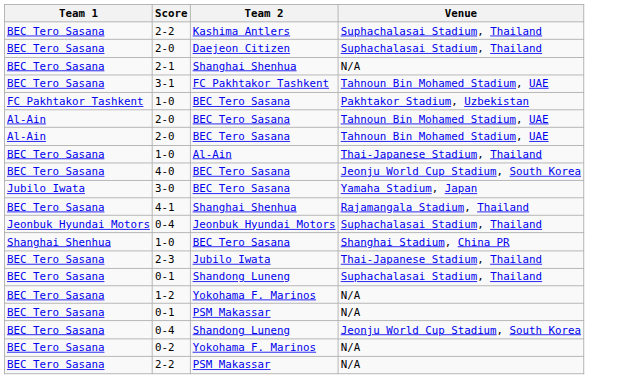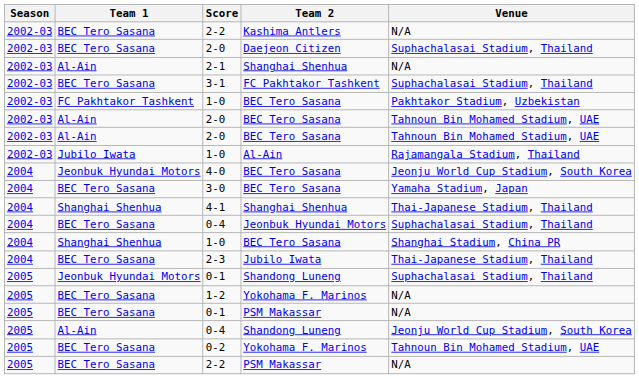 <table class="wikitable">
 <tr>
+<th>Season</th>
 <th>Team 1</th>
 <th>Score</th>
 <th>Team 2</th>
 <th>Venue</th>
 </tr>
 <tr style="">
+<td><a href='#'>2002-03</a></td>
 <td> <a href='#'>BEC Tero Sasana</a></td>
 <td><div> 2-2</div></td>
 <td> <a href='#'>Kashima Antlers</a></td>
-<td><a href='#'>Suphachalasai Stadium</a>, <a href='#'>Thailand</a></td>
+<td>N/A</td>
 </tr>
 <tr>
+<td><a href='#'>2002-03</a></td>
 <td> <a href='#'>BEC Tero Sasana</a></td>
 <td><div> 2-0</div></td>
 <td> <a href='#'>Daejeon Citizen</a></td>
 <td><a href='#'>Suphachalasai Stadium</a>, <a href='#'>Thailand</a></td>
 </tr>
 <tr>
-<td> <a href='#'>BEC Tero Sasana</a></td>
+<td><a href='#'>2002-03</a></td>
+<td> <a href='#'>Al-Ain</a></td>
 <td><div> 2-1</div></td>
 <td> <a href='#'>Shanghai Shenhua</a></td>
 <td>N/A</td>
 </tr>
 <tr>
+<td><a href='#'>2002-03</a></td>
 <td> <a href='#'>BEC Tero Sasana</a></td>
 <td><div> 3-1</div></td>
 <td> <a href='#'>FC Pakhtakor Tashkent</a></td>
-<td><a href='#'>Tahnoun Bin Mohamed Stadium</a>, <a href='#'>UAE</a></td>
+<td><a href='#'>Suphachalasai Stadium</a>, <a href='#'>Thailand</a></td>
 </tr>
 <tr>
+<td><a href='#'>2002-03</a></td>
 <td> <a href='#'>FC Pakhtakor Tashkent</a></td>
 <td><div> 1-0</div></td>
 <td> <a href='#'>BEC Tero Sasana</a></td>
 <td><a href='#'>Pakhtakor Stadium</a>, <a href='#'>Uzbekistan</a></td>
 </tr>
 <tr>
+<td><a href='#'>2002-03</a></td>
 <td> <a href='#'>Al-Ain</a></td>
 <td><div> 2-0</div></td>
 <td> <a href='#'>BEC Tero Sasana</a></td>
 <td><a href='#'>Tahnoun Bin Mohamed Stadium</a>, <a href='#'>UAE</a></td>
 </tr>
 <tr>
+<td><a href='#'>2002-03</a></td>
 <td> <a href='#'>Al-Ain</a></td>
 <td><div> 2-0</div></td>
 <td> <a href='#'>BEC Tero Sasana</a></td>
 <td><a href='#'>Tahnoun Bin Mohamed Stadium</a>, <a href='#'>UAE</a></td>
 </tr>
 <tr>
-<td> <a href='#'>BEC Tero Sasana</a></td>
+<td><a href='#'>2002-03</a></td>
+<td> <a href='#'>Jubilo Iwata</a></td>
 <td><div> 1-0</div></td>
 <td> <a href='#'>Al-Ain</a></td>
-<td><a href='#'>Thai-Japanese Stadium</a>, <a href='#'>Thailand</a></td>
+<td><a href='#'>Rajamangala Stadium</a>, <a href='#'>Thailand</a></td>
 </tr>
 <tr>
-<td> <a href='#'>BEC Tero Sasana</a></td>
+<td><a href='#'>2004</a></td>
+<td> <a href='#'>Jeonbuk Hyundai Motors</a></td>
 <td><div> 4-0</div></td>
 <td> <a href='#'>BEC Tero Sasana</a></td>
 <td><a href='#'>Jeonju World Cup Stadium</a>, <a href='#'>South Korea</a></td>
 </tr>
 <tr>
-<td> <a href='#'>Jubilo Iwata</a></td>
+<td><a href='#'>2004</a></td>
+<td> <a href='#'>BEC Tero Sasana</a></td>
 <td><div> 3-0</div></td>
 <td> <a href='#'>BEC Tero Sasana</a></td>
 <td><a href='#'>Yamaha Stadium</a>, <a href='#'>Japan</a></td>
 </tr>
 <tr>
-<td> <a href='#'>BEC Tero Sasana</a></td>
+<td><a href='#'>2004</a></td>
+<td> <a href='#'>Shanghai Shenhua</a></td>
 <td><div> 4-1</div></td>
 <td> <a href='#'>Shanghai Shenhua</a></td>
-<td><a href='#'>Rajamangala Stadium</a>, <a href='#'>Thailand</a></td>
+<td><a href='#'>Thai-Japanese Stadium</a>, <a href='#'>Thailand</a></td>
 </tr>
 <tr>
-<td> <a href='#'>Jeonbuk Hyundai Motors</a></td>
+<td><a href='#'>2004</a></td>
+<td> <a href='#'>BEC Tero Sasana</a></td>
 <td><div> 0-4</div></td>
 <td> <a href='#'>Jeonbuk Hyundai Motors</a></td>
 <td><a href='#'>Suphachalasai Stadium</a>, <a href='#'>Thailand</a></td>
 </tr>
 <tr>
+<td><a href='#'>2004</a></td>
 <td> <a href='#'>Shanghai Shenhua</a></td>
 <td><div> 1-0</div></td>
 <td> <a href='#'>BEC Tero Sasana</a></td>
 <td><a href='#'>Shanghai Stadium</a>, <a href='#'>China PR</a></td>
 </tr>
 <tr>
+<td><a href='#'>2004</a></td>
 <td> <a href='#'>BEC Tero Sasana</a></td>
 <td><div> 2-3</div></td>
 <td> <a href='#'>Jubilo Iwata</a></td>
 <td><a href='#'>Thai-Japanese Stadium</a>, <a href='#'>Thailand</a></td>
 </tr>
 <tr>
-<td> <a href='#'>BEC Tero Sasana</a></td>
+<td><a href='#'>2005</a></td>
+<td> <a href='#'>Jeonbuk Hyundai Motors</a></td>
 <td><div> 0-1</div></td>
 <td> <a href='#'>Shandong Luneng</a></td>
 <td><a href='#'>Suphachalasai Stadium</a>, <a href='#'>Thailand</a></td>
 </tr>
 <tr>
+<td><a href='#'>2005</a></td>
 <td> <a href='#'>BEC Tero Sasana</a></td>
 <td><div> 1-2</div></td>
 <td> <a href='#'>Yokohama F. Marinos</a></td>
 <td>N/A</td>
 </tr>
 <tr>
+<td><a href='#'>2005</a></td>
 <td> <a href='#'>BEC Tero Sasana</a></td>
 <td><div> 0-1</div></td>
 <td> <a href='#'>PSM Makassar</a></td>
 <td>N/A</td>
 </tr>
 <tr>
-<td> <a href='#'>BEC Tero Sasana</a></td>
+<td><a href='#'>2005</a></td>
+<td> <a href='#'>Al-Ain</a></td>
 <td><div> 0-4</div></td>
 <td> <a href='#'>Shandong Luneng</a></td>
 <td><a href='#'>Jeonju World Cup Stadium</a>, <a href='#'>South Korea</a></td>
 </tr>
 <tr>
+<td><a href='#'>2005</a></td>
 <td> <a href='#'>BEC Tero Sasana</a></td>
 <td><div> 0-2</div></td>
 <td> <a href='#'>Yokohama F. Marinos</a></td>
-<td>N/A</td>
+<td><a href='#'>Tahnoun Bin Mohamed Stadium</a>, <a href='#'>UAE</a></td>
 </tr>
 <tr>
+<td><a href='#'>2005</a></td>
 <td> <a href='#'>BEC Tero Sasana</a></td>
 <td><div> 2-2</div></td>
 <td> <a href='#'>PSM Makassar</a></td>
 <td>N/A</td>
 </tr>
 </table>
